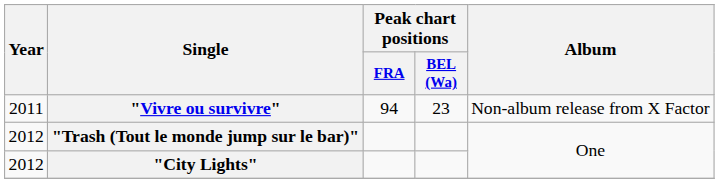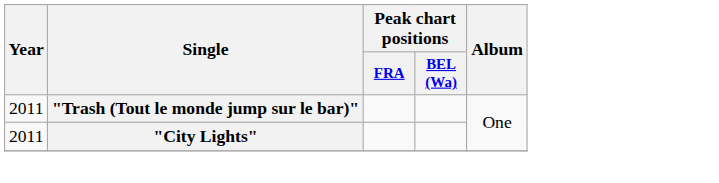 <table class="wikitable plainrowheaders" style="text-align:center;" border="1">
 <tr>
 <th scope="col" rowspan="2">Year</th>
 <th scope="col" rowspan="2">Single</th>
 <th scope="col" colspan="2">Peak chart positions</th>
 <th scope="col" rowspan="2">Album</th>
 </tr>
 <tr>
 <th scope="col" style="width:3em;font-size:85%;"><a href='#'>FRA</a><br></th>
 <th scope="col" style="width:3em;font-size:85%;"><a href='#'>BEL (Wa)</a><br></th>
 </tr>
 <tr>
 <td>2011</td>
-<th scope="row">"<a href='#'>Vivre ou survivre</a>"</th>
-<td>94</td>
-<td>23</td>
-<td rowspan="1">Non-album release from X Factor</td>
-</tr>
-<tr>
-<td>2012</td>
 <th scope="row">"Trash (Tout le monde jump sur le bar)"</th>
 <td></td>
 <td></td>
 <td rowspan="2">One</td>
 </tr>
 <tr>
-<td>2012</td>
+<td>2011</td>
 <th scope="row">"City Lights"</th>
 <td></td>
 <td></td>
 </tr>
 <tr>
 </tr>
 </table>
